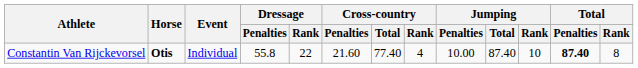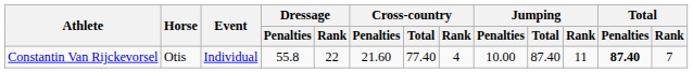 <table class=wikitable style="font-size:90%">
 <tr>
 <th rowspan="2">Athlete</th>
 <th rowspan="2">Horse</th>
 <th rowspan="2">Event</th>
 <th colspan="2">Dressage</th>
 <th colspan="3">Cross-country</th>
 <th colspan="3">Jumping</th>
 <th colspan="2">Total</th>
 </tr>
 <tr style="font-size:95%">
 <th>Penalties</th>
 <th>Rank</th>
 <th>Penalties</th>
 <th>Total</th>
 <th>Rank</th>
 <th>Penalties</th>
 <th>Total</th>
 <th>Rank</th>
 <th>Penalties</th>
 <th>Rank</th>
 </tr>
 <tr align=center>
 <td align=left><a href='#'>Constantin Van Rijckevorsel</a></td>
-<td align=left><strong>Otis</strong></td>
+<td align=left>Otis</td>
 <td align=left><a href='#'>Individual</a></td>
 <td>55.8</td>
 <td>22</td>
 <td>21.60</td>
 <td>77.40</td>
 <td>4</td>
 <td>10.00</td>
 <td>87.40</td>
-<td>10</td>
+<td>11</td>
 <td><strong>87.40</strong></td>
-<td>8</td>
+<td>7</td>
 </tr>
 </table>
